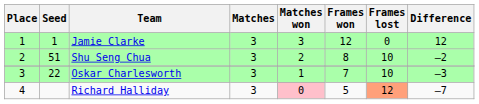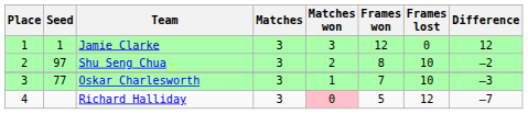 <table class="wikitable" style="text-align: center;">
 <tr>
 <th width=20>Place</th>
 <th width=20>Seed</th>
 <th width=200>Team</th>
 <th width=20>Matches</th>
 <th width=20>Matches won</th>
 <th width=20>Frames won</th>
 <th width=20>Frames lost</th>
 <th width=20>Difference</th>
 </tr>
 <tr style="background:#aaffaa;">
 <td>1</td>
 <td>1</td>
 <td style="text-align:left;"> <a href='#'>Jamie Clarke</a></td>
 <td>3</td>
 <td>3</td>
 <td>12</td>
 <td>0</td>
 <td>12</td>
 </tr>
 <tr style="background:#aaffaa;">
 <td>2</td>
-<td>51</td>
+<td>97</td>
 <td style="text-align:left;"> <a href='#'>Shu Seng Chua</a></td>
 <td>3</td>
 <td>2</td>
 <td>8</td>
 <td>10</td>
 <td>–2</td>
 </tr>
 <tr>
 </tr>
 <tr style="background:#aaffaa;">
 <td>3</td>
-<td>22</td>
+<td>77</td>
 <td style="text-align:left;"> <a href='#'>Oskar Charlesworth</a></td>
 <td>3</td>
 <td>1</td>
 <td>7</td>
 <td>10</td>
 <td>–3</td>
 </tr>
 <tr>
 <td>4</td>
 <td></td>
 <td style="text-align:left;"> <a href='#'>Richard Halliday</a></td>
 <td>3</td>
 <td style="background: pink;">0</td>
 <td>5</td>
-<td style="background: lightsalmon;">12</td>
+<td>12</td>
 <td>–7</td>
 </tr>
 </table>
